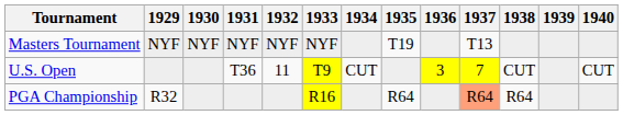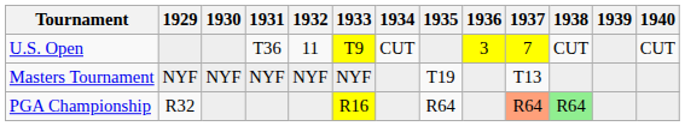 <table class="wikitable" style="font-size:95%;text-align:center;">
 <tr>
 <th>Tournament</th>
 <th>1929</th>
 <th>1930</th>
 <th>1931</th>
 <th>1932</th>
 <th>1933</th>
 <th>1934</th>
 <th>1935</th>
 <th>1936</th>
 <th>1937</th>
 <th>1938</th>
 <th>1939</th>
 <th>1940</th>
 </tr>
 <tr>
+<td align=left><a href='#'>U.S. Open</a></td>
+<td style="background:#eeeeee;"></td>
+<td style="background:#eeeeee;"></td>
+<td>T36</td>
+<td>11</td>
+<td style="background:yellow;">T9</td>
+<td>CUT</td>
+<td style="background:#eeeeee;"></td>
+<td style="background:yellow;">3</td>
+<td style="background:yellow;">7</td>
+<td>CUT</td>
+<td style="background:#eeeeee;"></td>
+<td>CUT</td>
+</tr>
+<tr>
 <td align=left><a href='#'>Masters Tournament</a></td>
 <td style="background:#eeeeee;">NYF</td>
 <td style="background:#eeeeee;">NYF</td>
 <td style="background:#eeeeee;">NYF</td>
 <td style="background:#eeeeee;">NYF</td>
 <td style="background:#eeeeee;">NYF</td>
 <td style="background:#eeeeee;"></td>
 <td>T19</td>
 <td style="background:#eeeeee;"></td>
 <td>T13</td>
 <td style="background:#eeeeee;"></td>
 <td style="background:#eeeeee;"></td>
 <td style="background:#eeeeee;"></td>
 </tr>
 <tr>
-<td align=left><a href='#'>U.S. Open</a></td>
-<td style="background:#eeeeee;"></td>
-<td style="background:#eeeeee;"></td>
-<td>T36</td>
-<td>11</td>
-<td style="background:yellow;">T9</td>
-<td>CUT</td>
-<td style="background:#eeeeee;"></td>
-<td style="background:yellow;">3</td>
-<td style="background:yellow;">7</td>
-<td>CUT</td>
-<td style="background:#eeeeee;"></td>
-<td>CUT</td>
-</tr>
-<tr>
 <td align=left><a href='#'>PGA Championship</a></td>
 <td>R32</td>
 <td style="background:#eeeeee;"></td>
 <td style="background:#eeeeee;"></td>
 <td style="background:#eeeeee;"></td>
 <td style="background:yellow;">R16</td>
 <td style="background:#eeeeee;"></td>
 <td>R64</td>
 <td style="background:#eeeeee;"></td>
 <td style="background: lightsalmon;">R64</td>
-<td>R64</td>
+<td style="background: lightgreen;">R64</td>
 <td style="background:#eeeeee;"></td>
 <td style="background:#eeeeee;"></td>
 </tr>
 </table>
